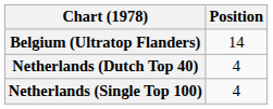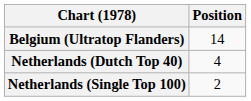 <table class="wikitable sortable plainrowheaders" style="text-align:center">
 <tr>
 <th>Chart (1978)</th>
 <th>Position</th>
 </tr>
 <tr>
 <th scope="row">Belgium (Ultratop Flanders)</th>
 <td>14</td>
 </tr>
 <tr>
 <th scope="row">Netherlands (Dutch Top 40)</th>
 <td>4</td>
 </tr>
 <tr>
 <th scope="row">Netherlands (Single Top 100)</th>
-<td>4</td>
+<td>2</td>
 </tr>
 </table>
